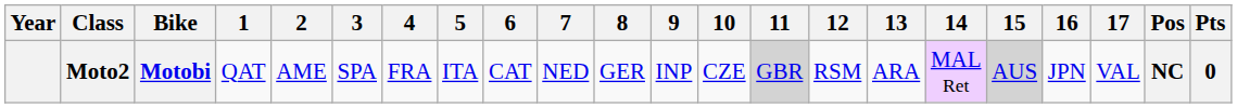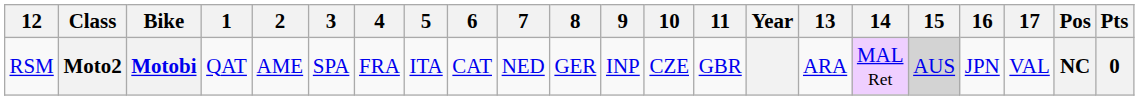 <table class="wikitable" style="text-align:center">
 <tr>
-<th>Year</th>
+<th>12</th>
 <th>Class</th>
 <th>Bike</th>
 <th>1</th>
 <th>2</th>
 <th>3</th>
 <th>4</th>
 <th>5</th>
 <th>6</th>
 <th>7</th>
 <th>8</th>
 <th>9</th>
 <th>10</th>
 <th>11</th>
-<th>12</th>
+<th>Year</th>
 <th>13</th>
 <th>14</th>
 <th>15</th>
 <th>16</th>
 <th>17</th>
 <th>Pos</th>
 <th>Pts</th>
 </tr>
 <tr>
-<th align="left"></th>
+<td><a href='#'>RSM</a></td>
 <th align="left">Moto2</th>
 <th align="left"><a href='#'>Motobi</a></th>
 <td><a href='#'>QAT</a></td>
 <td><a href='#'>AME</a></td>
 <td><a href='#'>SPA</a></td>
 <td><a href='#'>FRA</a></td>
 <td><a href='#'>ITA</a></td>
 <td><a href='#'>CAT</a></td>
 <td><a href='#'>NED</a></td>
 <td><a href='#'>GER</a></td>
 <td><a href='#'>INP</a></td>
 <td><a href='#'>CZE</a></td>
-<td style="background: lightgrey;"><a href='#'>GBR</a></td>
-<td><a href='#'>RSM</a></td>
+<td><a href='#'>GBR</a></td>
+<th align="left"></th>
 <td><a href='#'>ARA</a></td>
 <td style="background:#efcfff;"><a href='#'>MAL</a><br><small>Ret</small></td>
 <td style="background: lightgrey;"><a href='#'>AUS</a></td>
 <td><a href='#'>JPN</a></td>
 <td><a href='#'>VAL</a></td>
 <th>NC</th>
 <th>0</th>
 </tr>
 </table>
